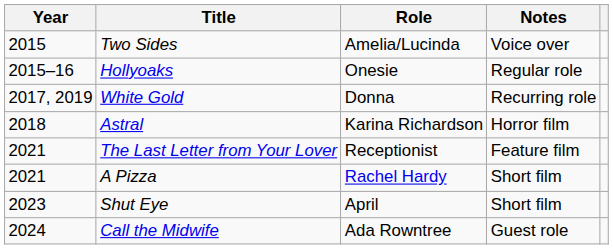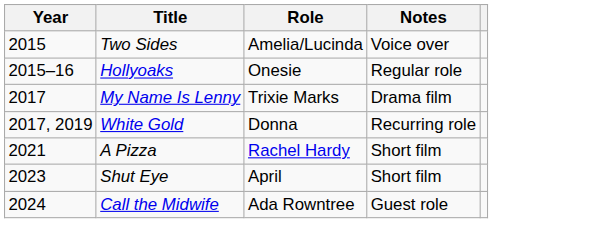 <table class="wikitable sortable plainrowheaders">
 <tr>
 <th scope="col">Year</th>
 <th scope="col">Title</th>
 <th scope="col">Role</th>
 <th scope="col" class="unsortable">Notes</th>
 <th scope="col" class="unsortable"></th>
 </tr>
 <tr>
 <td>2015</td>
 <td><em>Two Sides</em></td>
 <td>Amelia/Lucinda</td>
 <td>Voice over</td>
 <td style="text-align:center;"></td>
 </tr>
 <tr>
 <td>2015–16</td>
 <td><em><a href='#'>Hollyoaks</a></em></td>
 <td>Onesie</td>
 <td>Regular role</td>
 <td style="text-align:center;"></td>
 </tr>
 <tr>
+<td>2017</td>
+<td><em><a href='#'>My Name Is Lenny</a></em></td>
+<td>Trixie Marks</td>
+<td>Drama film</td>
+<td style="text-align:center;"></td>
+</tr>
+<tr>
 <td>2017, 2019</td>
 <td><em><a href='#'>White Gold</a></em></td>
 <td>Donna</td>
 <td>Recurring role</td>
-<td style="text-align:center;"></td>
-</tr>
-<tr>
-<td>2018</td>
-<td><em><a href='#'>Astral</a></em></td>
-<td>Karina Richardson</td>
-<td>Horror film</td>
-<td style="text-align:center;"></td>
-</tr>
-<tr>
-<td>2021</td>
-<td><em><a href='#'>The Last Letter from Your Lover</a></em></td>
-<td>Receptionist</td>
-<td>Feature film</td>
 <td style="text-align:center;"></td>
 </tr>
 <tr>
 <td>2021</td>
 <td><em>A Pizza</em></td>
 <td><a href='#'>Rachel Hardy</a></td>
 <td>Short film</td>
 <td style="text-align:center;"></td>
 </tr>
 <tr>
 <td>2023</td>
 <td><em>Shut Eye</em></td>
 <td>April</td>
 <td>Short film</td>
 <td style="text-align:center;"></td>
 </tr>
 <tr>
 <td>2024</td>
 <td><em><a href='#'>Call the Midwife</a></em></td>
 <td>Ada Rowntree</td>
 <td>Guest role</td>
 <td style="text-align:center;"></td>
 </tr>
 </table>
